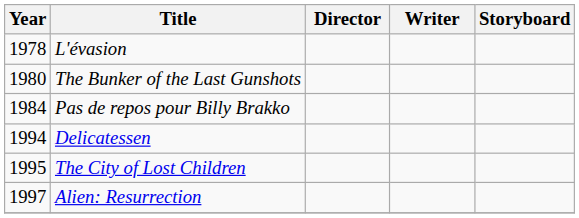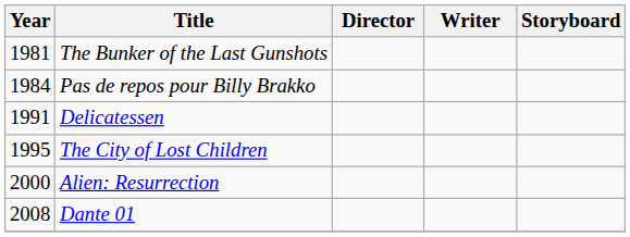 <table class="wikitable">
 <tr>
 <th>Year</th>
 <th>Title</th>
 <th width=65>Director</th>
 <th width=65>Writer</th>
 <th>Storyboard</th>
 </tr>
 <tr>
-<td>1978</td>
-<td><em>L'évasion</em></td>
-<td></td>
-<td></td>
-<td></td>
-</tr>
-<tr>
-<td>1980</td>
+<td>1981</td>
 <td><em>The Bunker of the Last Gunshots</em></td>
 <td></td>
 <td></td>
 <td></td>
 </tr>
 <tr>
 <td>1984</td>
 <td><em>Pas de repos pour Billy Brakko</em></td>
 <td></td>
 <td></td>
 <td></td>
 </tr>
 <tr>
-<td>1994</td>
+<td>1991</td>
 <td><em><a href='#'>Delicatessen</a></em></td>
 <td></td>
 <td></td>
 <td></td>
 </tr>
 <tr>
 <td>1995</td>
 <td><em><a href='#'>The City of Lost Children</a></em></td>
 <td></td>
 <td></td>
 <td></td>
 </tr>
 <tr>
-<td>1997</td>
+<td>2000</td>
 <td><em><a href='#'>Alien: Resurrection</a></em></td>
+<td></td>
+<td></td>
+<td></td>
+</tr>
+<tr>
+<td>2008</td>
+<td><em><a href='#'>Dante 01</a></em></td>
 <td></td>
 <td></td>
 <td></td>
 </tr>
 <tr>
 </tr>
 </table>
